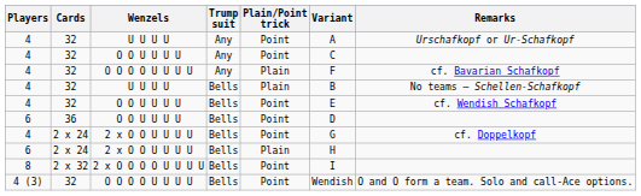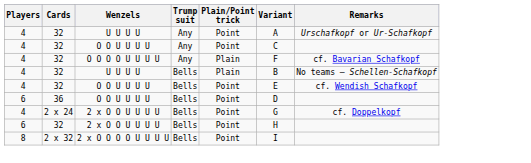 <table class="wikitable"  style="float:center; text-align:center">
 <tr style ="background:#B3B7FF">
 <th>Players</th>
 <th>Cards</th>
 <th>Wenzels</th>
 <th>Trump<br>suit</th>
 <th>Plain/Point<br>trick</th>
 <th>Variant</th>
 <th>Remarks</th>
 </tr>
 <tr>
 <td>4</td>
 <td>32</td>
 <td>U U U U</td>
 <td>Any</td>
 <td>Point</td>
 <td>A</td>
 <td><em>Urschafkopf</em> or <em>Ur-Schafkopf</em> </td>
 </tr>
 <tr>
 <td>4</td>
 <td>32</td>
 <td>O O U U U U</td>
 <td>Any</td>
 <td>Point</td>
 <td>C</td>
 <td></td>
 </tr>
 <tr>
 <td>4</td>
 <td>32</td>
 <td>O O O O U U U U</td>
 <td>Any</td>
 <td>Plain</td>
 <td>F</td>
 <td>cf. <a href='#'>Bavarian Schafkopf</a></td>
 </tr>
 <tr>
 <td>4</td>
 <td>32</td>
 <td>U U U U</td>
 <td>Bells</td>
 <td>Plain</td>
 <td>B</td>
 <td>No teams – <em>Schellen-Schafkopf</em> </td>
 </tr>
 <tr>
 <td>4</td>
 <td>32</td>
 <td>O O U U U U</td>
 <td>Bells</td>
 <td>Point</td>
 <td>E</td>
 <td>cf. <a href='#'>Wendish Schafkopf</a></td>
 </tr>
 <tr>
 <td>6</td>
 <td>36</td>
 <td>O O U U U U</td>
 <td>Bells</td>
 <td>Point</td>
 <td>D</td>
 <td></td>
 </tr>
 <tr>
 <td>4</td>
 <td>2 x 24</td>
 <td>2 x O O U U U U</td>
 <td>Bells</td>
 <td>Point</td>
 <td>G</td>
 <td>cf. <a href='#'>Doppelkopf</a></td>
 </tr>
 <tr>
 <td>6</td>
-<td>2 x 24</td>
+<td>32</td>
 <td>2 x O O U U U U</td>
 <td>Bells</td>
-<td>Plain</td>
+<td>Point</td>
 <td>H</td>
 <td></td>
 </tr>
 <tr>
 <td>8</td>
 <td>2 x 32</td>
 <td>2 x O O O O U U U U</td>
 <td>Bells</td>
 <td>Point</td>
 <td>I</td>
 <td></td>
 </tr>
-<tr>
-<td>4 (3)</td>
-<td>32</td>
-<td>O O O O U U U U</td>
-<td>Bells</td>
-<td>Point</td>
-<td>Wendish</td>
-<td>O and O form a team. Solo and call-Ace options.</td>
-</tr>
 </table>
